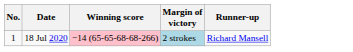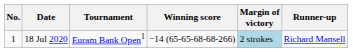 <table class="wikitable" style="font-size:95%;">
 <tr>
 <th>No.</th>
 <th>Date</th>
+<th>Tournament</th>
 <th>Winning score</th>
 <th>Margin of<br>victory</th>
 <th>Runner-up</th>
 </tr>
 <tr>
 <td align=center>1</td>
 <td align=right>18 Jul <a href='#'>2020</a></td>
-<td style="background: pink;">−14 (65-65-68-68-266)</td>
+<td><a href='#'>Euram Bank Open</a><sup>1</sup></td>
+<td>−14 (65-65-68-68-266)</td>
 <td style="background: lightblue;">2 strokes</td>
 <td> <a href='#'>Richard Mansell</a></td>
 </tr>
 </table>
